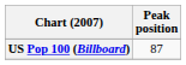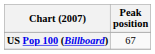 <table class="wikitable sortable plainrowheaders">
 <tr>
 <th>Chart (2007)</th>
 <th>Peak<br>position</th>
 </tr>
 <tr>
 </tr>
 <tr>
 </tr>
 <tr>
 <th scope="row">US <a href='#'>Pop 100</a> (<em><a href='#'>Billboard</a></em>)</th>
-<td align="center">87</td>
+<td align="center">67</td>
 </tr>
 <tr>
 </tr>
 </table>
